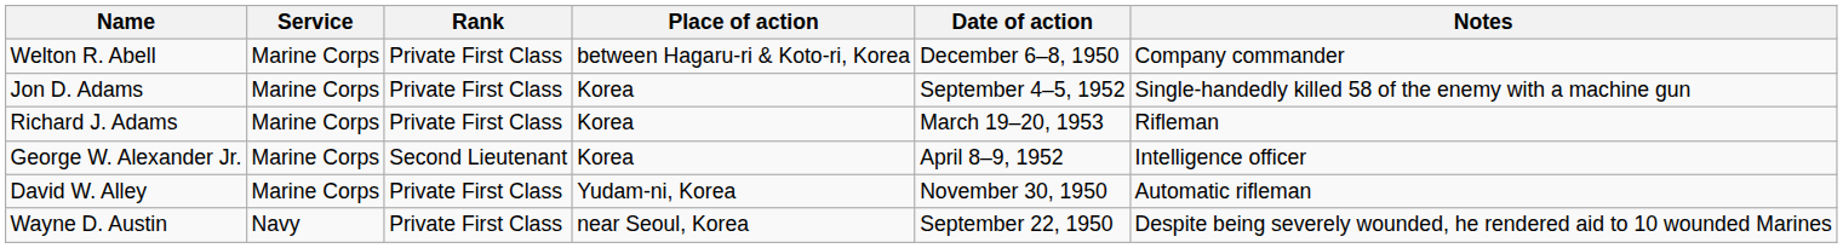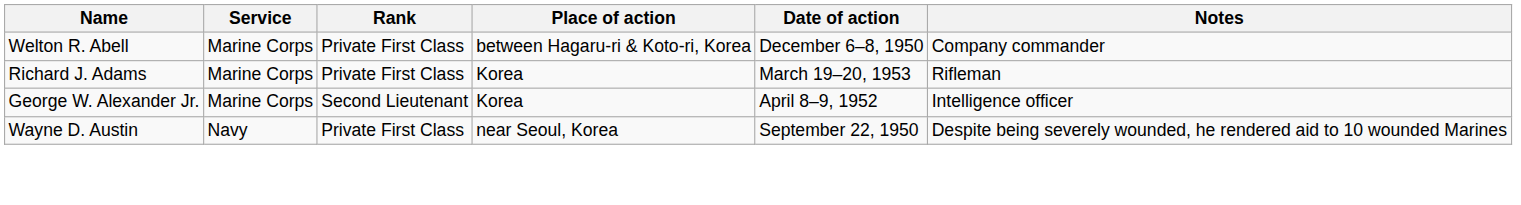 <table class="wikitable sortable">
 <tr>
 <th>Name</th>
 <th>Service</th>
 <th>Rank</th>
 <th>Place of action</th>
 <th>Date of action</th>
 <th>Notes</th>
 </tr>
 <tr>
 <td>Welton R. Abell</td>
 <td>Marine Corps</td>
 <td>Private First Class</td>
 <td>between Hagaru-ri & Koto-ri, Korea</td>
 <td>December 6–8, 1950</td>
 <td>Company commander</td>
 </tr>
 <tr>
-<td>Jon D. Adams</td>
-<td>Marine Corps</td>
-<td>Private First Class</td>
-<td>Korea</td>
-<td>September 4–5, 1952</td>
-<td>Single-handedly killed 58 of the enemy with a machine gun</td>
-</tr>
-<tr>
 <td>Richard J. Adams</td>
 <td>Marine Corps</td>
 <td>Private First Class</td>
 <td>Korea</td>
 <td>March 19–20, 1953</td>
 <td>Rifleman</td>
 </tr>
 <tr>
 <td>George W. Alexander Jr.</td>
 <td>Marine Corps</td>
 <td>Second Lieutenant</td>
 <td>Korea</td>
 <td>April 8–9, 1952</td>
 <td>Intelligence officer</td>
 </tr>
 <tr>
-<td>David W. Alley</td>
-<td>Marine Corps</td>
-<td>Private First Class</td>
-<td>Yudam-ni, Korea</td>
-<td>November 30, 1950</td>
-<td>Automatic rifleman</td>
-</tr>
-<tr>
 <td>Wayne D. Austin</td>
 <td>Navy</td>
 <td>Private First Class</td>
 <td>near Seoul, Korea</td>
 <td>September 22, 1950</td>
 <td>Despite being severely wounded, he rendered aid to 10 wounded Marines</td>
 </tr>
 </table>
